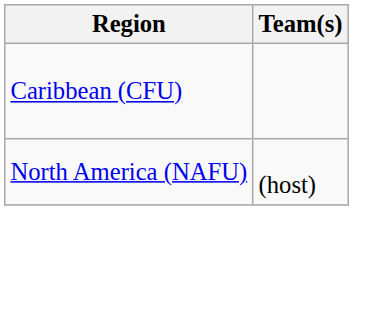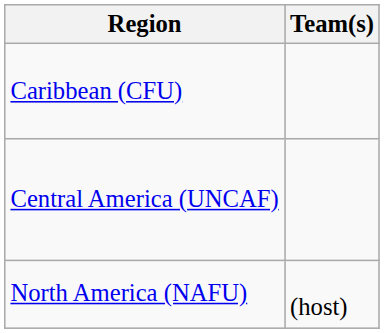 <table class=wikitable>
 <tr>
 <th>Region</th>
 <th>Team(s)</th>
 </tr>
 <tr>
 <td><a href='#'>Caribbean (CFU)</a></td>
 <td> <br><br><br></td>
 </tr>
 <tr>
+<td><a href='#'>Central America (UNCAF)</a></td>
+<td><br> <br> <br> <br> </td>
+</tr>
+<tr>
 <td><a href='#'>North America (NAFU)</a></td>
 <td><br> (host)<br></td>
 </tr>
 </table>
